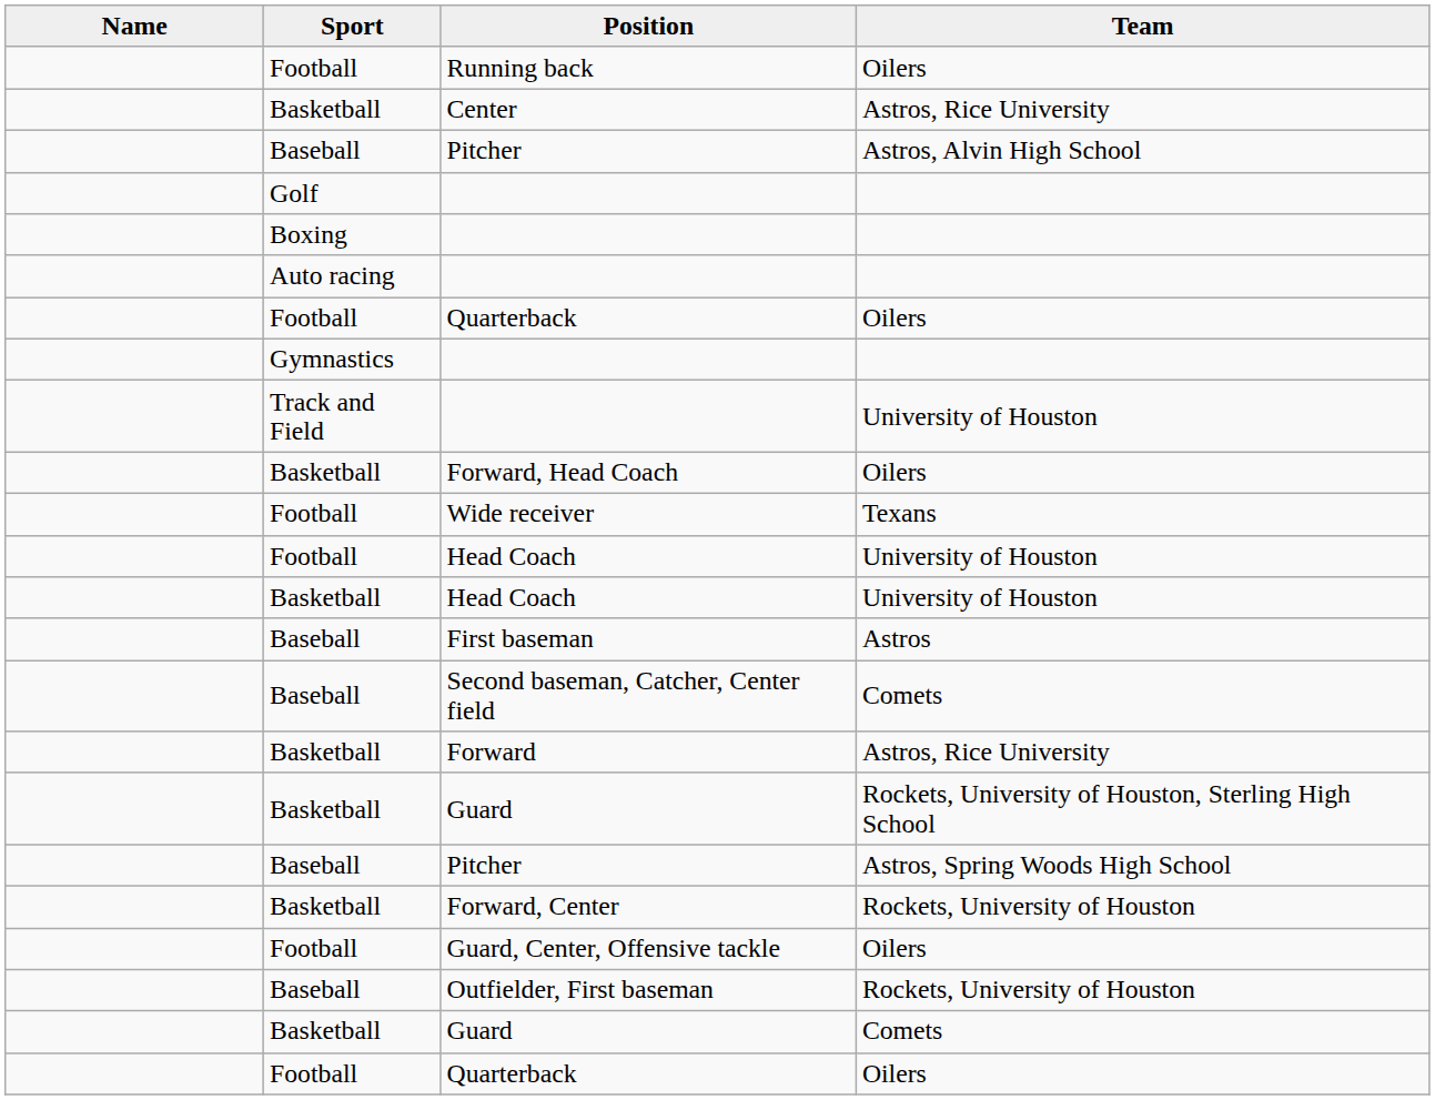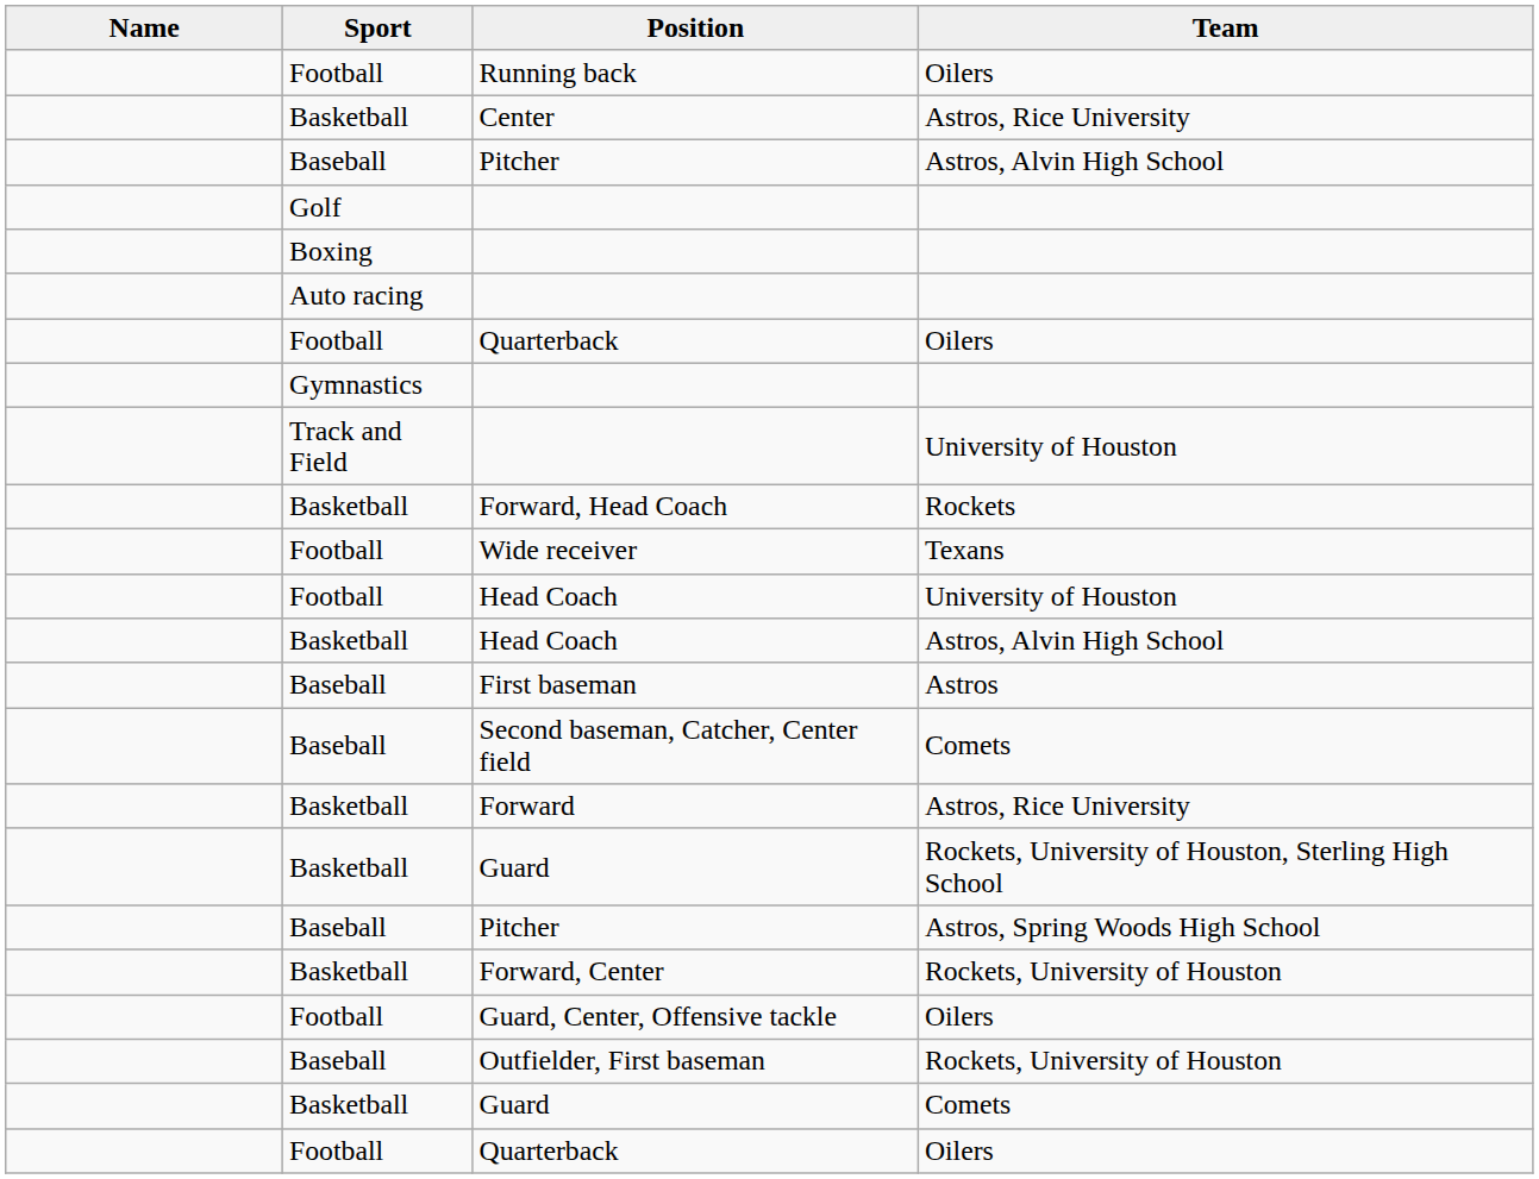 <table class="wikitable sortable">
 <tr>
 <th style="background:#efefef;" width=150>Name</th>
 <th style="background:#efefef;">Sport</th>
 <th style="background:#efefef;">Position</th>
 <th style="background:#efefef;">Team</th>
 </tr>
 <tr>
 <td></td>
 <td>Football</td>
 <td>Running back</td>
 <td>Oilers</td>
 </tr>
 <tr>
 <td></td>
 <td>Basketball</td>
 <td>Center</td>
 <td>Astros, Rice University</td>
 </tr>
 <tr>
 <td></td>
 <td>Baseball</td>
 <td>Pitcher</td>
 <td>Astros, Alvin High School</td>
 </tr>
 <tr>
 <td> </td>
 <td>Golf</td>
 <td></td>
 <td></td>
 </tr>
 <tr>
 <td></td>
 <td>Boxing</td>
 <td></td>
 <td></td>
 </tr>
 <tr>
 <td></td>
 <td>Auto racing</td>
 <td></td>
 <td></td>
 </tr>
 <tr>
 <td></td>
 <td>Football</td>
 <td>Quarterback</td>
 <td>Oilers</td>
 </tr>
 <tr>
 <td></td>
 <td>Gymnastics</td>
 <td></td>
 <td></td>
 </tr>
 <tr>
 <td></td>
 <td>Track and Field</td>
 <td></td>
 <td>University of Houston</td>
 </tr>
 <tr>
 <td></td>
 <td>Basketball</td>
 <td>Forward, Head Coach</td>
-<td>Oilers</td>
+<td>Rockets</td>
 </tr>
 <tr>
 <td></td>
 <td>Football</td>
 <td>Wide receiver</td>
 <td>Texans</td>
 </tr>
 <tr>
 <td></td>
 <td>Football</td>
 <td>Head Coach</td>
 <td>University of Houston</td>
 </tr>
 <tr>
 <td></td>
 <td>Basketball</td>
 <td>Head Coach</td>
-<td>University of Houston</td>
+<td>Astros, Alvin High School</td>
 </tr>
 <tr>
 <td></td>
 <td>Baseball</td>
 <td>First baseman</td>
 <td>Astros</td>
 </tr>
 <tr>
 <td></td>
 <td>Baseball</td>
 <td>Second baseman, Catcher, Center field</td>
 <td>Comets</td>
 </tr>
 <tr>
 <td></td>
 <td>Basketball</td>
 <td>Forward</td>
 <td>Astros, Rice University</td>
 </tr>
 <tr>
 <td></td>
 <td>Basketball</td>
 <td>Guard</td>
 <td>Rockets, University of Houston, Sterling High School</td>
 </tr>
 <tr>
 <td></td>
 <td>Baseball</td>
 <td>Pitcher</td>
 <td>Astros, Spring Woods High School</td>
 </tr>
 <tr>
 <td></td>
 <td>Basketball</td>
 <td>Forward, Center</td>
 <td>Rockets, University of Houston</td>
 </tr>
 <tr>
 <td></td>
 <td>Football</td>
 <td>Guard, Center, Offensive tackle</td>
 <td>Oilers</td>
 </tr>
 <tr>
 <td></td>
 <td>Baseball</td>
 <td>Outfielder, First baseman</td>
 <td>Rockets, University of Houston</td>
 </tr>
 <tr>
 <td></td>
 <td>Basketball</td>
 <td>Guard</td>
 <td>Comets</td>
 </tr>
 <tr>
 <td></td>
 <td>Football</td>
 <td>Quarterback</td>
 <td>Oilers</td>
 </tr>
 </table>
